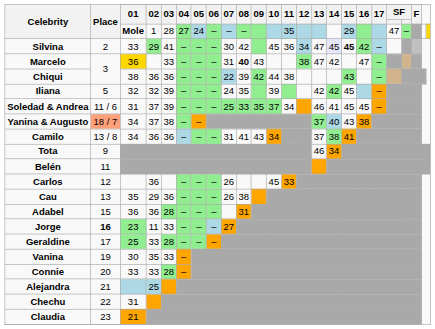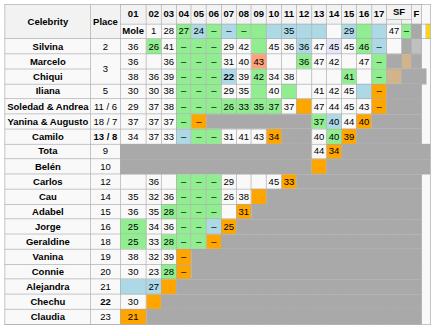 <table class="wikitable sortable" style="margin: 1em auto; font-size:90%; text-align:center;">
 <tr>
 <th rowspan="4">Celebrity</th>
 <th rowspan="4">Place</th>
 </tr>
 <tr>
 <th rowspan=2>01</th>
 <th rowspan=2>02</th>
 <th rowspan=2>03</th>
 <th rowspan=2>04</th>
 <th rowspan=2>05</th>
 <th rowspan=2>06</th>
 <th rowspan=2>07</th>
 <th rowspan=2>08</th>
 <th rowspan=2>09</th>
 <th rowspan=2>10</th>
 <th rowspan=2>11</th>
 <th rowspan=2>12</th>
 <th rowspan=2>13</th>
 <th rowspan=2>14</th>
 <th rowspan=2>15</th>
 <th rowspan=2>16</th>
 <th rowspan=2>17</th>
 <th colspan=2>SF</th>
 <th rowspan=2>F</th>
 </tr>
 <tr>
 <th></th>
 <th></th>
 </tr>
 <tr>
 <td><strong>Mole</strong></td>
 <td>1</td>
 <td>28</td>
 <td style="background:lightgreen;">27</td>
 <td style="background:lightblue;">24</td>
 <td style="background:lightgreen;">–</td>
 <td style="background:lightblue">–</td>
 <td style="background:lightgreen;">–</td>
 <td style="background:lightgreen;"></td>
 <td style="background:lightblue;"></td>
 <td style="background:lightblue;">35</td>
 <td style="background:lightblue;"></td>
 <td style="background:lightblue;"></td>
 <td></td>
 <td style="background:lightblue;">29</td>
 <td style="background:lightgreen;"></td>
 <td style="background:lightblue;"></td>
 <td>47</td>
 <td style="background:lightgreen;">–</td>
 <td bgcolor="darkgray"></td>
 <td></td>
 <td style="background:gold;"></td>
 </tr>
 <tr>
 <td><strong>Silvina</strong></td>
 <td>2</td>
-<td>33</td>
-<td style="background:lightgreen;">29</td>
+<td>36</td>
+<td style="background:lightgreen;">26</td>
 <td>41</td>
 <td style="background:lightgreen;">–</td>
 <td style="background:lightgreen;">–</td>
 <td style="background:lightgreen;">–</td>
-<td>30</td>
+<td>29</td>
 <td>42</td>
 <td style="background:lightgreen;"></td>
 <td>45</td>
 <td>36</td>
-<td style="background:lightblue;">34</td>
+<td style="background:lightblue;">36</td>
 <td>47</td>
 <td style="background: lavender;">45</td>
-<td><strong>45</strong></td>
-<td style="background:lightgreen;">42</td>
+<td>45</td>
+<td style="background:lightgreen;">46</td>
 <td style="background:lightblue;">–</td>
 <td></td>
 <td bgcolor="darkgray"></td>
 <td style="background:silver;"></td>
 </tr>
 <tr>
 <td><strong>Marcelo</strong></td>
 <td rowspan="2">3</td>
-<td style="background: gold;">36</td>
+<td>36</td>
 <td></td>
-<td>33</td>
+<td>36</td>
 <td style="background:lightgreen;">–</td>
 <td style="background:lightgreen;">–</td>
 <td style="background:lightgreen;">–</td>
 <td>31</td>
-<td><strong>40</strong></td>
-<td>43</td>
+<td>40</td>
+<td style="background: lightsalmon;">43</td>
 <td></td>
 <td></td>
-<td style="background:lightgreen;">38</td>
+<td style="background:lightgreen;">36</td>
 <td>47</td>
 <td>42</td>
 <td></td>
 <td>47</td>
 <td style="background:lightgreen;">–</td>
 <td bgcolor="darkgray"></td>
 <td style="background:tan;"></td>
 <td style="background:darkgrey;" colspan=1></td>
 </tr>
 <tr>
 <td><strong>Chiqui</strong></td>
 <td>38</td>
 <td>36</td>
-<td>36</td>
+<td>39</td>
 <td style="background:lightgreen;">–</td>
 <td style="background:lightgreen;">–</td>
 <td style="background:lightgreen;">–</td>
-<td style="background:lightblue;">22</td>
+<td style="background:lightblue;"><strong>22</strong></td>
 <td>39</td>
 <td style="background:lightgreen;">42</td>
-<td>44</td>
+<td>34</td>
 <td>38</td>
 <td></td>
 <td></td>
 <td></td>
-<td style="background:lightgreen;">43</td>
+<td style="background:lightgreen;">41</td>
 <td></td>
 <td style="background:lightgreen;">–</td>
 <td style="background:tan;"></td>
 <td style="background:darkgrey;" colspan=3></td>
 </tr>
 <tr>
 <td><strong>Iliana</strong></td>
 <td>5</td>
-<td>32</td>
-<td>32</td>
-<td>39</td>
+<td>30</td>
+<td>30</td>
+<td>38</td>
 <td style="background:lightgreen;">–</td>
 <td style="background:lightgreen;">–</td>
 <td style="background:lightgreen;">–</td>
-<td>24</td>
+<td>29</td>
 <td>35</td>
 <td style="background:lightgreen;"></td>
-<td>39</td>
+<td>40</td>
 <td style="background:lightgreen;"></td>
 <td></td>
+<td>41</td>
 <td>42</td>
-<td style="background: lightgreen;">42</td>
 <td>45</td>
 <td style="background:lightblue;"></td>
 <td style="background:orange;">–</td>
 <td style="background:darkgrey;" colspan=3></td>
 </tr>
 <tr>
 <td><strong>Soledad & Andrea</strong></td>
 <td>11 / 6</td>
-<td>31</td>
+<td>29</td>
 <td>37</td>
-<td>39</td>
+<td>38</td>
 <td style="background:lightgreen;">–</td>
 <td style="background:lightgreen;">–</td>
 <td style="background:lightgreen;">–</td>
-<td style="background:lightgreen;">25</td>
+<td style="background:lightgreen;">26</td>
 <td style="background:lightgreen;">33</td>
 <td style="background:lightgreen;">35</td>
 <td style="background:lightgreen;">37</td>
-<td>34</td>
+<td>37</td>
 <td style="background:orange;"></td>
-<td>46</td>
-<td>41</td>
+<td>47</td>
+<td>44</td>
 <td>45</td>
-<td>45</td>
+<td>43</td>
 <td style="background:orange;">–</td>
 <td style="background:darkgrey;" colspan=3></td>
 </tr>
 <tr>
 <td><strong>Yanina & Augusto</strong></td>
-<td style="background: lightsalmon;">18 / 7</td>
-<td>34</td>
+<td>18 / 7</td>
 <td>37</td>
-<td>38</td>
+<td>37</td>
+<td>37</td>
 <td style="background:lightgreen;">–</td>
 <td style="background:orange">–</td>
 <td style="background:darkgrey;" colspan=7></td>
 <td style="background:lightgreen;">37</td>
 <td style="background:lightblue;">40</td>
-<td>43</td>
-<td style="background:orange;">38</td>
+<td>44</td>
+<td style="background:orange;">40</td>
 <td style="background:darkgrey;" colspan=4></td>
 </tr>
 <tr>
 <td><strong>Camilo</strong></td>
-<td>13 / 8</td>
+<td><strong>13 / 8</strong></td>
 <td>34</td>
-<td>36</td>
-<td>36</td>
+<td>37</td>
+<td>33</td>
 <td style="background:lightblue;">–</td>
 <td style="background:lightgreen;">–</td>
 <td style="background:lightgreen;">–</td>
 <td>31</td>
 <td>41</td>
 <td>43</td>
 <td style="background:orange;">34</td>
 <td style="background:darkgrey;" colspan=2></td>
-<td>37</td>
-<td style="background:lightgreen;">38</td>
-<td style="background:orange;">41</td>
+<td>40</td>
+<td style="background:lightgreen;">40</td>
+<td style="background:orange;">39</td>
 <td style="background:darkgrey;" colspan=5></td>
 </tr>
 <tr>
 <td><strong>Tota</strong></td>
 <td>9</td>
 <td style="background:darkgrey;" colspan=12></td>
-<td>46</td>
+<td>44</td>
 <td style="background:orange;">34</td>
 <td style="background:darkgrey;" colspan=9></td>
 </tr>
 <tr>
 <td><strong>Belén</strong></td>
-<td>11</td>
+<td>10</td>
 <td style="background:darkgrey;" colspan=12></td>
 <td style="background:orange;"></td>
 <td style="background:darkgrey;" colspan=9></td>
 </tr>
 <tr>
 <td><strong>Carlos</strong></td>
 <td>12</td>
 <td></td>
 <td>36</td>
 <td></td>
 <td style="background:lightgreen;">–</td>
 <td style="background:lightgreen;">–</td>
 <td style="background:lightgreen;">–</td>
-<td>26</td>
+<td>29</td>
 <td></td>
 <td></td>
 <td>45</td>
 <td style="background:orange;">33</td>
 <td style="background:darkgrey;" colspan=9></td>
 </tr>
 <tr>
 <td><strong>Cau</strong></td>
-<td>13</td>
+<td>14</td>
 <td>35</td>
-<td>29</td>
+<td>32</td>
 <td>36</td>
 <td style="background:lightgreen;">–</td>
 <td style="background:lightgreen;">–</td>
 <td style="background:lightgreen;">–</td>
 <td>26</td>
 <td>38</td>
 <td style="background:orange;"></td>
 <td style="background:darkgrey;" colspan=11></td>
 </tr>
 <tr>
 <td><strong>Adabel</strong></td>
 <td>15</td>
 <td>36</td>
-<td>36</td>
+<td>35</td>
 <td style="background:lightgreen;">28</td>
 <td style="background:lightgreen;">–</td>
 <td style="background:lightgreen;">–</td>
 <td style="background:lightgreen;">–</td>
 <td></td>
 <td style="background:orange;">31</td>
 <td style="background:darkgrey;" colspan=12></td>
 </tr>
 <tr>
 <td><strong>Jorge</strong></td>
-<td><strong>16</strong></td>
-<td style="background:lightgreen;">23</td>
-<td>11</td>
-<td>33</td>
+<td>16</td>
+<td style="background:lightgreen;">25</td>
+<td>34</td>
+<td>36</td>
 <td style="background:lightgreen;">–</td>
 <td style="background:lightgreen;">–</td>
 <td style="background:lightblue;">–</td>
-<td style="background:orange;">27</td>
+<td style="background:orange;">25</td>
 <td style="background:darkgrey;" colspan=13></td>
 </tr>
 <tr>
 <td><strong>Geraldine</strong></td>
-<td>17</td>
+<td>18</td>
 <td style="background:lightgreen;">25</td>
 <td>33</td>
 <td style="background:lightgreen;">28</td>
 <td style="background:lightgreen;">–</td>
 <td style="background:lightgreen;">–</td>
 <td style="background:orange">–</td>
 <td style="background:darkgrey;" colspan=14></td>
 </tr>
 <tr>
 <td><strong>Vanina</strong></td>
 <td>19</td>
-<td>30</td>
-<td>35</td>
-<td>33</td>
+<td>38</td>
+<td>32</td>
+<td>39</td>
 <td style="background:orange;">–</td>
 <td style="background:darkgrey;" colspan=16></td>
 </tr>
 <tr>
 <td><strong>Connie</strong></td>
 <td>20</td>
-<td>33</td>
-<td>33</td>
+<td>30</td>
+<td>23</td>
 <td style="background:lightgreen;">28</td>
 <td style="background:orange;">–</td>
 <td style="background:darkgrey;" colspan=16></td>
 </tr>
 <tr>
 <td><strong>Alejandra</strong></td>
 <td>21</td>
 <td style="background:lightblue;"></td>
-<td style="background:lightblue;">25</td>
+<td style="background:lightblue;">27</td>
 <td style="background:orange;"></td>
 <td style="background:darkgrey;" colspan=17></td>
 </tr>
 <tr>
 <td><strong>Chechu</strong></td>
-<td>22</td>
-<td>31</td>
+<td><strong>22</strong></td>
+<td>30</td>
 <td style="background:orange;"></td>
 <td style="background:darkgrey;" colspan=18></td>
 </tr>
 <tr>
 <td><strong>Claudia</strong></td>
 <td>23</td>
 <td style="background:orange;">21</td>
 <td style="background:darkgrey;" colspan=19></td>
 </tr>
 <tr>
 </tr>
 </table>
